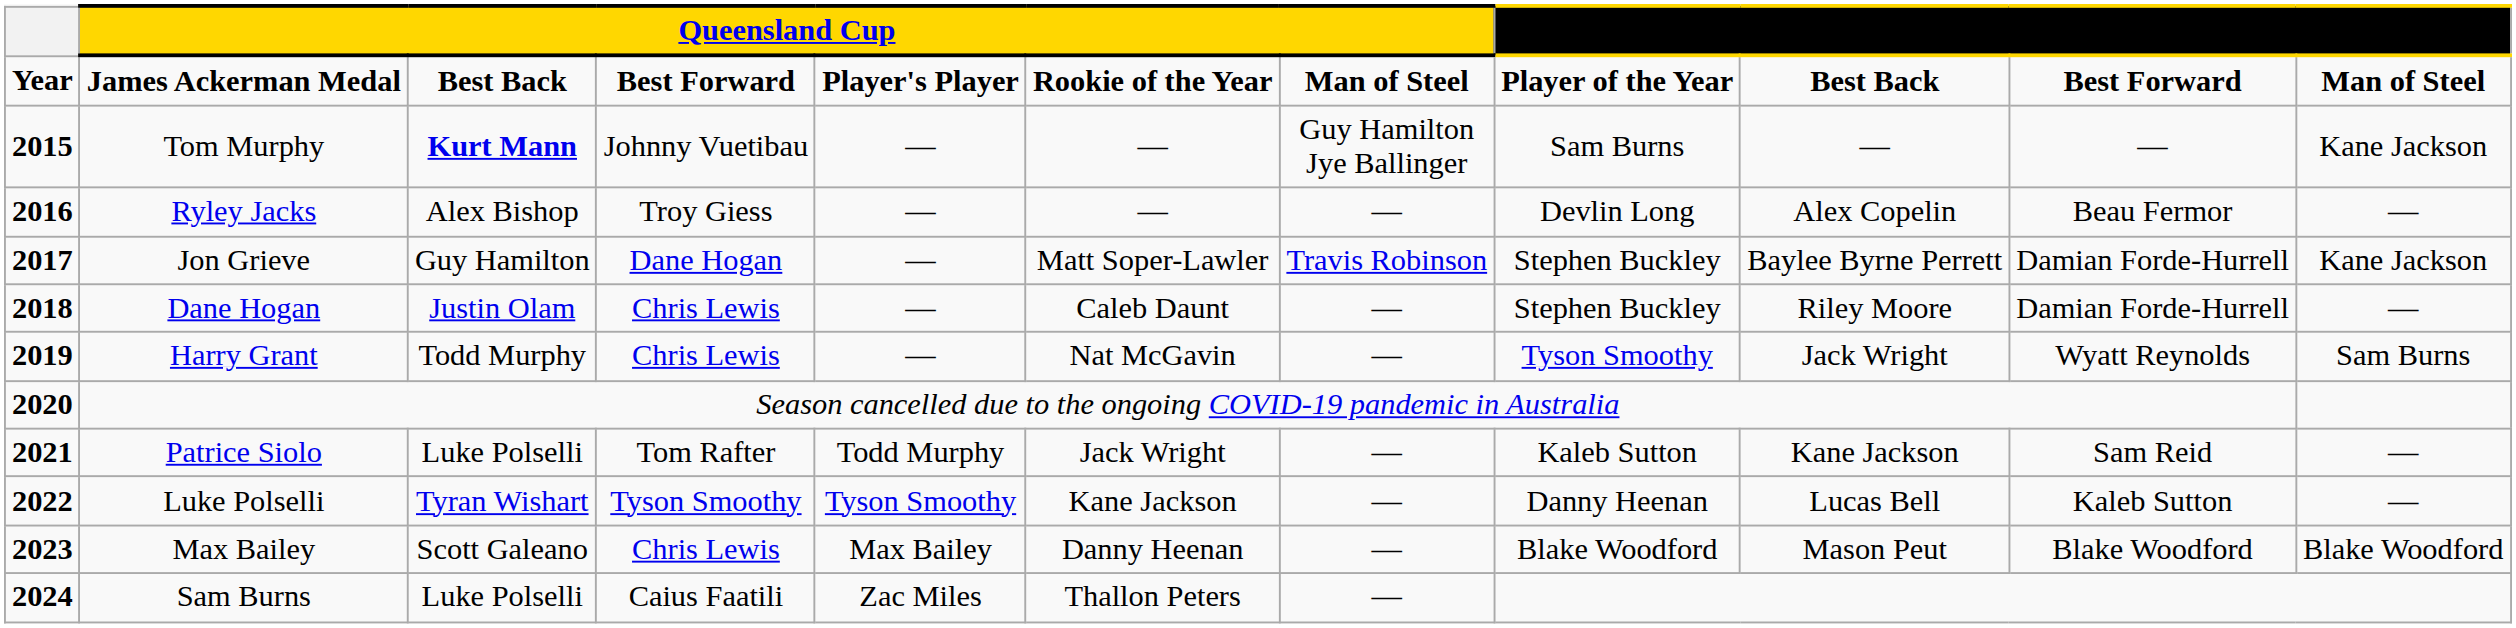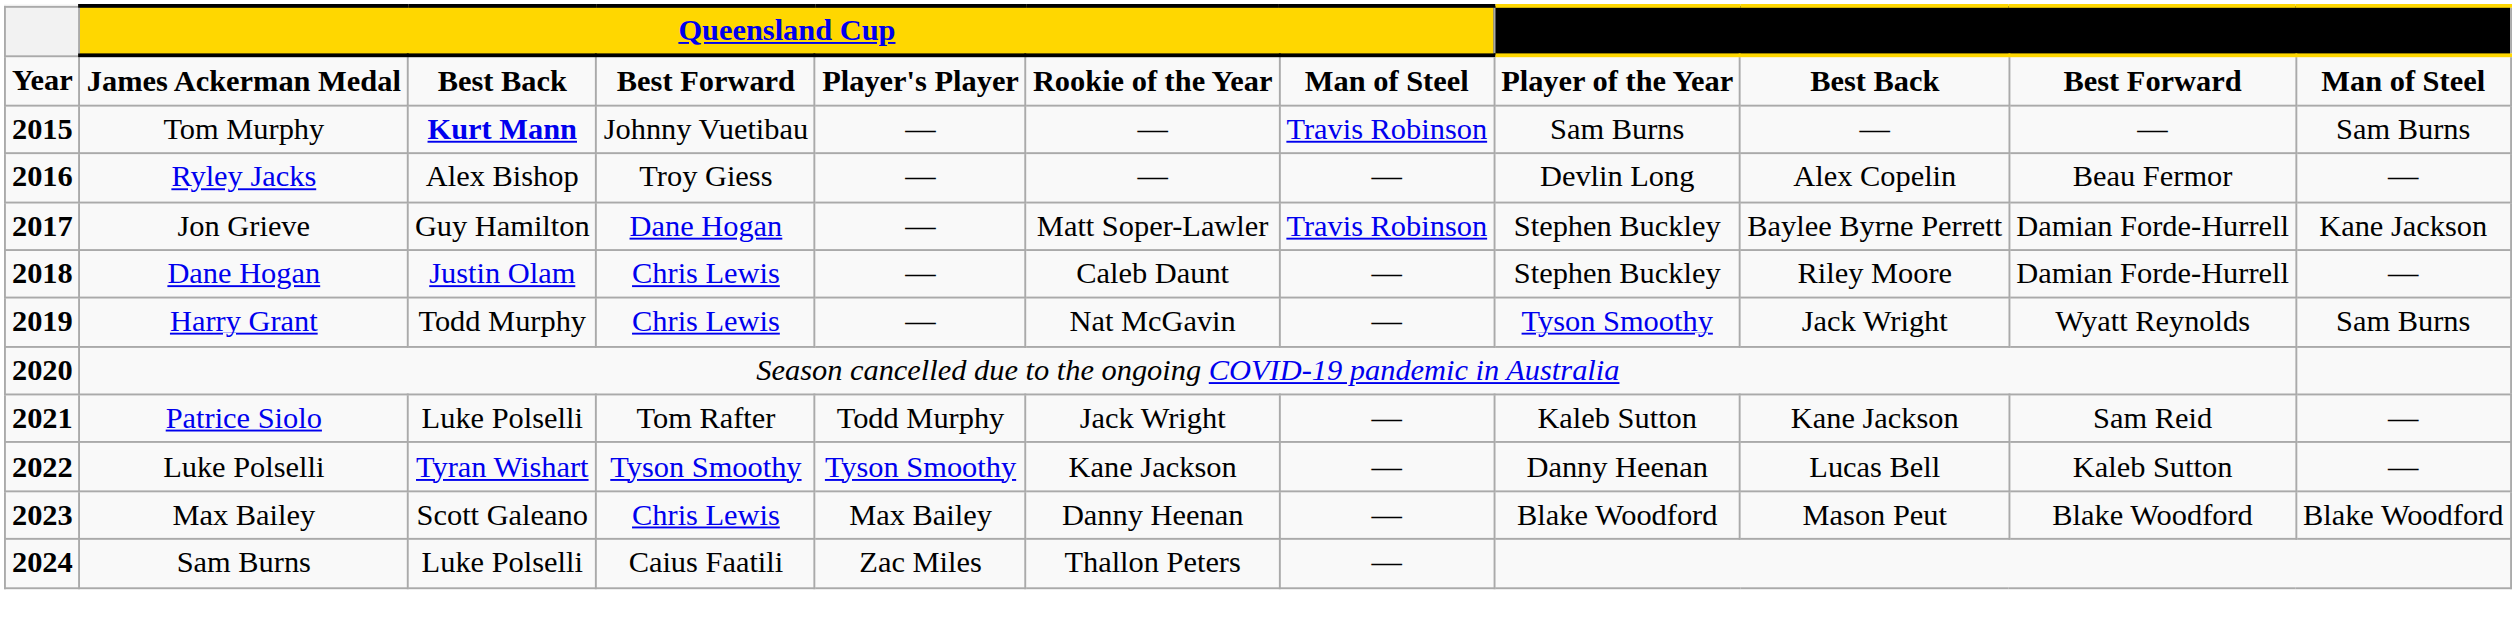 <table class="wikitable" style="text-align: center">
 <tr>
 <th></th>
 <th style="background-color:gold;border-top:black 2px solid;border-bottom:black 2px solid;" colspan="6"><a href='#'>Queensland Cup</a></th>
 <th style="background-color:black;border-top:gold 2px solid;border-bottom:gold 2px solid;"colspan="4"></th>
 </tr>
 <tr>
 <td><strong>Year</strong></td>
 <td><strong>James Ackerman Medal</strong></td>
 <td><strong>Best Back</strong></td>
 <td><strong>Best Forward</strong></td>
 <td><strong>Player's Player</strong></td>
 <td><strong>Rookie of the Year</strong></td>
 <td><strong>Man of Steel</strong></td>
 <td><strong>Player of the Year</strong></td>
 <td><strong>Best Back</strong></td>
 <td><strong> Best Forward</strong></td>
 <td><strong>Man of Steel</strong></td>
 </tr>
 <tr>
 <td><strong>2015</strong></td>
 <td>Tom Murphy</td>
 <td><strong><a href='#'>Kurt Mann</a></strong></td>
 <td>Johnny Vuetibau</td>
 <td>—</td>
 <td>—</td>
-<td>Guy Hamilton<br>Jye Ballinger</td>
+<td><a href='#'>Travis Robinson</a></td>
 <td>Sam Burns</td>
 <td>—</td>
 <td>—</td>
-<td>Kane Jackson</td>
+<td>Sam Burns</td>
 </tr>
 <tr>
 <td><strong>2016</strong></td>
 <td><a href='#'>Ryley Jacks</a></td>
 <td>Alex Bishop</td>
 <td>Troy Giess</td>
 <td>—</td>
 <td>—</td>
 <td>—</td>
 <td>Devlin Long</td>
 <td>Alex Copelin</td>
 <td>Beau Fermor</td>
 <td>—</td>
 </tr>
 <tr>
 <td><strong>2017</strong></td>
 <td>Jon Grieve</td>
 <td>Guy Hamilton</td>
 <td><a href='#'>Dane Hogan</a></td>
 <td>—</td>
 <td>Matt Soper-Lawler</td>
 <td><a href='#'>Travis Robinson</a></td>
 <td>Stephen Buckley</td>
 <td>Baylee Byrne Perrett</td>
 <td>Damian Forde-Hurrell</td>
 <td>Kane Jackson</td>
 </tr>
 <tr>
 <td><strong>2018</strong></td>
 <td><a href='#'>Dane Hogan</a></td>
 <td><a href='#'>Justin Olam</a></td>
 <td><a href='#'>Chris Lewis</a></td>
 <td>—</td>
 <td>Caleb Daunt</td>
 <td>—</td>
 <td>Stephen Buckley</td>
 <td>Riley Moore</td>
 <td>Damian Forde-Hurrell</td>
 <td>—</td>
 </tr>
 <tr>
 <td><strong>2019</strong></td>
 <td><a href='#'>Harry Grant</a></td>
 <td>Todd Murphy</td>
 <td><a href='#'>Chris Lewis</a></td>
 <td>—</td>
 <td>Nat McGavin</td>
 <td>—</td>
 <td><a href='#'>Tyson Smoothy</a></td>
 <td>Jack Wright</td>
 <td>Wyatt Reynolds</td>
 <td>Sam Burns</td>
 </tr>
 <tr>
 <td><strong>2020</strong></td>
 <td colspan="9"><em>Season cancelled due to the ongoing <a href='#'>COVID-19 pandemic in Australia</a></em></td>
 </tr>
 <tr>
 <td><strong>2021</strong></td>
 <td><a href='#'>Patrice Siolo</a></td>
 <td>Luke Polselli</td>
 <td>Tom Rafter</td>
 <td>Todd Murphy</td>
 <td>Jack Wright</td>
 <td>—</td>
 <td>Kaleb Sutton</td>
 <td>Kane Jackson</td>
 <td>Sam Reid</td>
 <td>—</td>
 </tr>
 <tr>
 <td><strong>2022</strong></td>
 <td>Luke Polselli</td>
 <td><a href='#'>Tyran Wishart</a></td>
 <td><a href='#'>Tyson Smoothy</a></td>
 <td><a href='#'>Tyson Smoothy</a></td>
 <td>Kane Jackson</td>
 <td>—</td>
 <td>Danny Heenan</td>
 <td>Lucas Bell</td>
 <td>Kaleb Sutton</td>
 <td>—</td>
 </tr>
 <tr>
 <td><strong>2023</strong></td>
 <td>Max Bailey</td>
 <td>Scott Galeano</td>
 <td><a href='#'>Chris Lewis</a></td>
 <td>Max Bailey</td>
 <td>Danny Heenan</td>
 <td>—</td>
 <td>Blake Woodford</td>
 <td>Mason Peut</td>
 <td>Blake Woodford</td>
 <td>Blake Woodford</td>
 </tr>
 <tr>
 <td><strong>2024</strong></td>
 <td>Sam Burns</td>
 <td>Luke Polselli</td>
 <td>Caius Faatili</td>
 <td>Zac Miles</td>
 <td>Thallon Peters</td>
 <td>—</td>
 <td colspan=4></td>
 </tr>
 </table>
